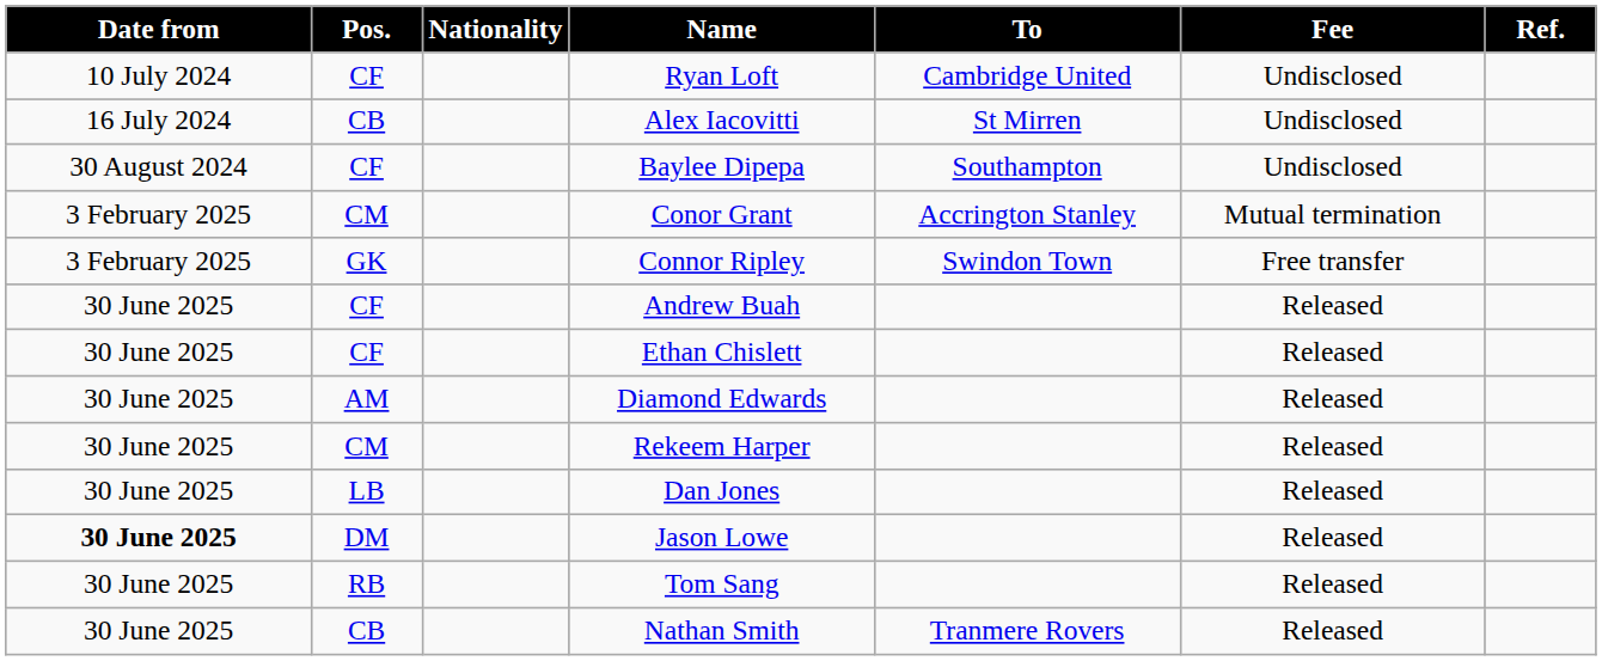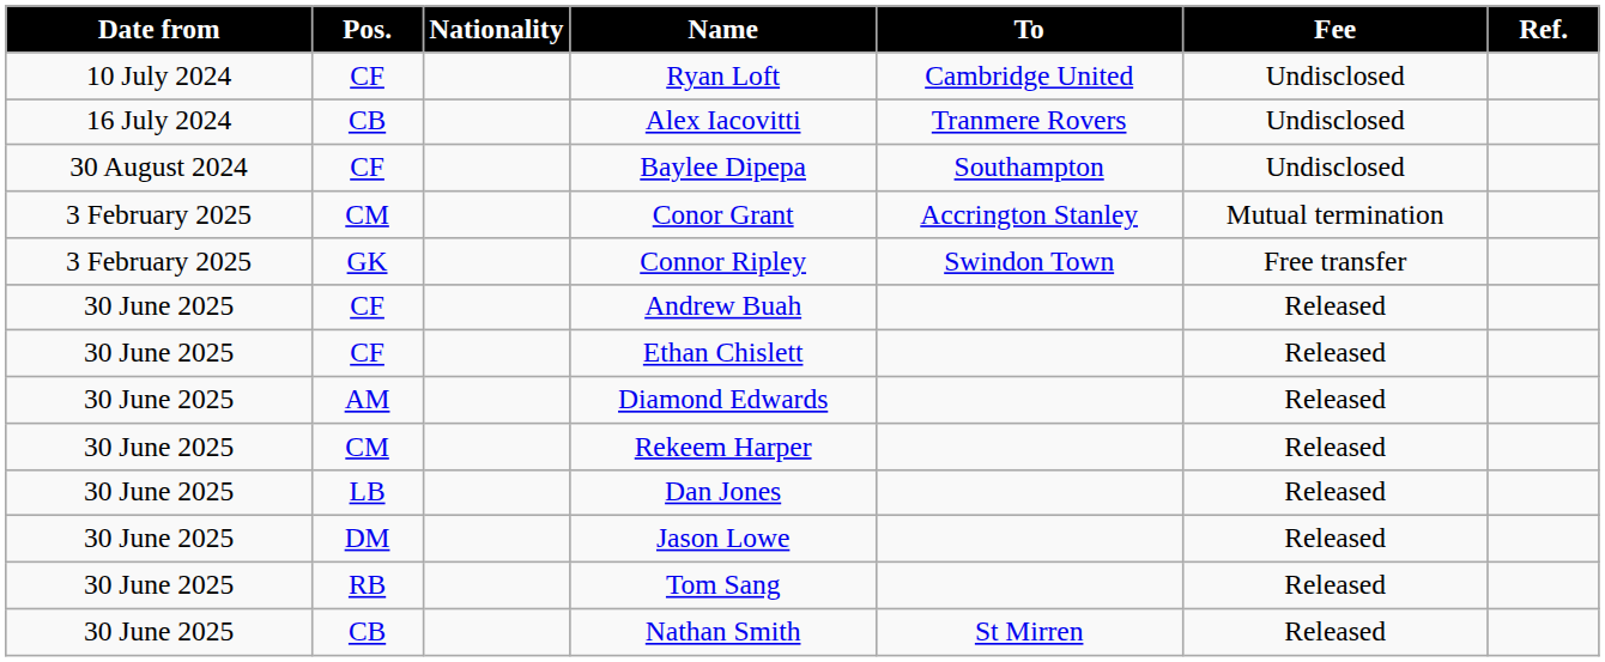 <table class="wikitable"  style="text-align:center; font-size:90%; ">
 <tr>
 <th style="background:#000000; color:#FFFFFF; width:150px;">Date from</th>
 <th style="background:#000000; color:#FFFFFF; width:50px;">Pos.</th>
 <th style="background:#000000; color:#FFFFFF; width:50px;">Nationality</th>
 <th style="background:#000000; color:#FFFFFF; width:150px;">Name</th>
 <th style="background:#000000; color:#FFFFFF; width:150px;">To</th>
 <th style="background:#000000; color:#FFFFFF; width:150px;">Fee</th>
 <th style="background:#000000; color:#FFFFFF; width:50px;">Ref.</th>
 </tr>
 <tr>
 <td>10 July 2024</td>
 <td><a href='#'>CF</a></td>
 <td></td>
 <td><a href='#'>Ryan Loft</a></td>
 <td><a href='#'>Cambridge United</a></td>
 <td>Undisclosed</td>
 <td></td>
 </tr>
 <tr>
 <td>16 July 2024</td>
 <td><a href='#'>CB</a></td>
 <td></td>
 <td><a href='#'>Alex Iacovitti</a></td>
-<td> <a href='#'>St Mirren</a></td>
+<td><a href='#'>Tranmere Rovers</a></td>
 <td>Undisclosed</td>
 <td></td>
 </tr>
 <tr>
 <td>30 August 2024</td>
 <td><a href='#'>CF</a></td>
 <td></td>
 <td><a href='#'>Baylee Dipepa</a></td>
 <td><a href='#'>Southampton</a></td>
 <td>Undisclosed</td>
 <td></td>
 </tr>
 <tr>
 <td>3 February 2025</td>
 <td><a href='#'>CM</a></td>
 <td></td>
 <td><a href='#'>Conor Grant</a></td>
 <td><a href='#'>Accrington Stanley</a></td>
 <td>Mutual termination</td>
 <td></td>
 </tr>
 <tr>
 <td>3 February 2025</td>
 <td><a href='#'>GK</a></td>
 <td></td>
 <td><a href='#'>Connor Ripley</a></td>
 <td><a href='#'>Swindon Town</a></td>
 <td>Free transfer</td>
 <td></td>
 </tr>
 <tr>
 <td>30 June 2025</td>
 <td><a href='#'>CF</a></td>
 <td></td>
 <td><a href='#'>Andrew Buah</a></td>
 <td></td>
 <td>Released</td>
 <td></td>
 </tr>
 <tr>
 <td>30 June 2025</td>
 <td><a href='#'>CF</a></td>
 <td></td>
 <td><a href='#'>Ethan Chislett</a></td>
 <td></td>
 <td>Released</td>
 <td></td>
 </tr>
 <tr>
 <td>30 June 2025</td>
 <td><a href='#'>AM</a></td>
 <td></td>
 <td><a href='#'>Diamond Edwards</a></td>
 <td></td>
 <td>Released</td>
 <td></td>
 </tr>
 <tr>
 <td>30 June 2025</td>
 <td><a href='#'>CM</a></td>
 <td></td>
 <td><a href='#'>Rekeem Harper</a></td>
 <td></td>
 <td>Released</td>
 <td></td>
 </tr>
 <tr>
 <td>30 June 2025</td>
 <td><a href='#'>LB</a></td>
 <td></td>
 <td><a href='#'>Dan Jones</a></td>
 <td></td>
 <td>Released</td>
 <td></td>
 </tr>
 <tr>
-<td><strong>30 June 2025</strong></td>
+<td>30 June 2025</td>
 <td><a href='#'>DM</a></td>
 <td></td>
 <td><a href='#'>Jason Lowe</a></td>
 <td></td>
 <td>Released</td>
 <td></td>
 </tr>
 <tr>
 <td>30 June 2025</td>
 <td><a href='#'>RB</a></td>
 <td></td>
 <td><a href='#'>Tom Sang</a></td>
 <td></td>
 <td>Released</td>
 <td></td>
 </tr>
 <tr>
 <td>30 June 2025</td>
 <td><a href='#'>CB</a></td>
 <td></td>
 <td><a href='#'>Nathan Smith</a></td>
-<td><a href='#'>Tranmere Rovers</a></td>
+<td> <a href='#'>St Mirren</a></td>
 <td>Released</td>
 <td></td>
 </tr>
 </table>
